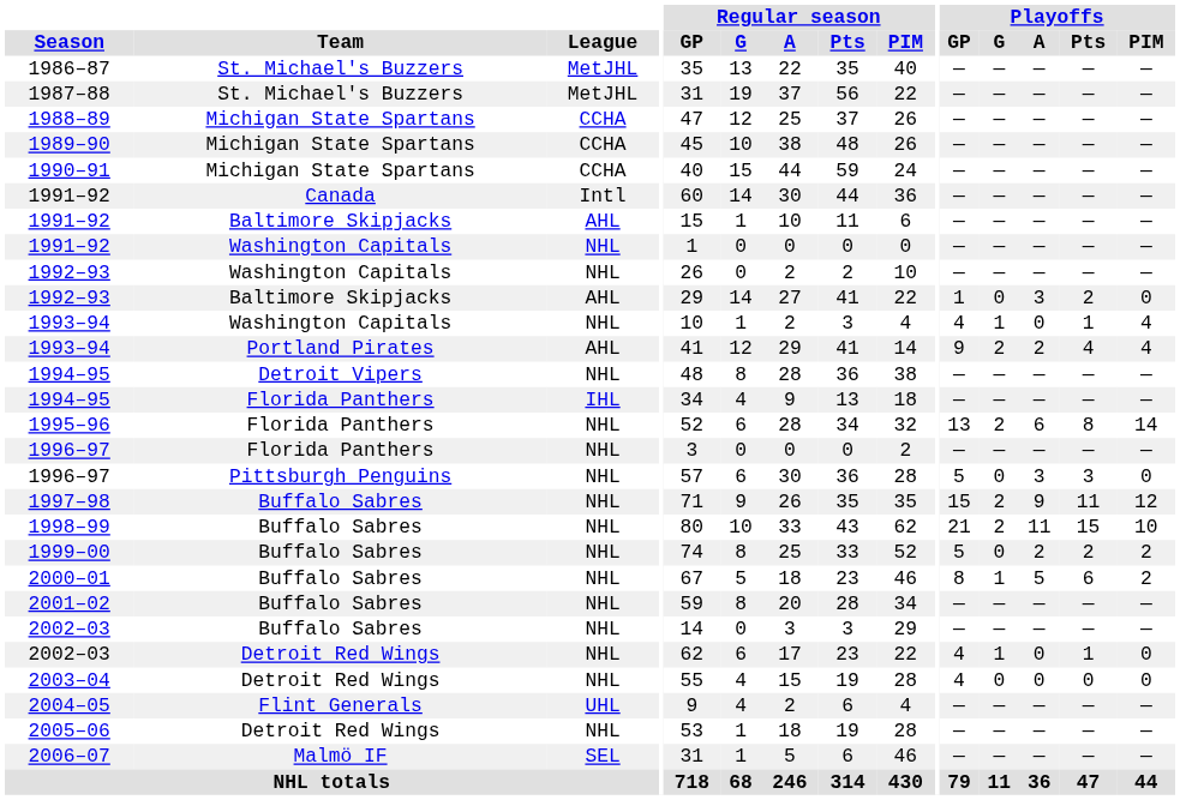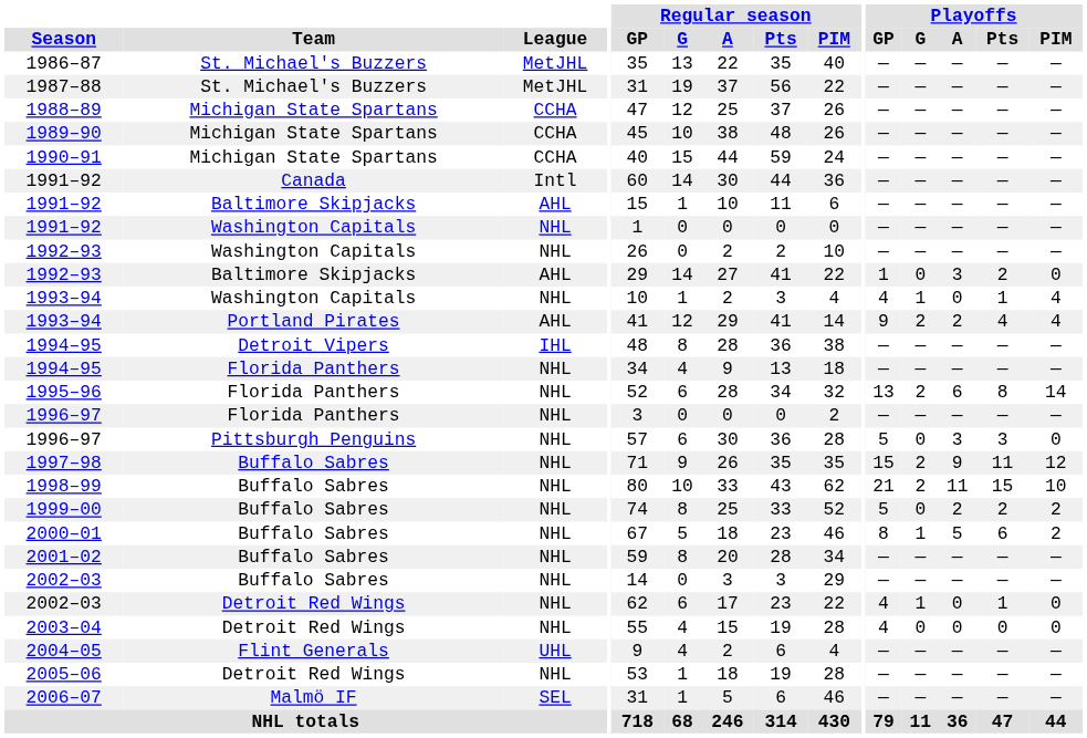 <table border="0" cellpadding="1" cellspacing="0" style="text-align:center; width:60em">
 <tr bgcolor="#e0e0e0">
 <th colspan="3" bgcolor="#ffffff"></th>
 <th rowspan="99" bgcolor="#ffffff"></th>
 <th colspan="5"><a href='#'>Regular season</a></th>
 <th rowspan="99" bgcolor="#ffffff"></th>
 <th colspan="5"><a href='#'>Playoffs</a></th>
 </tr>
 <tr bgcolor="#e0e0e0">
 <th><a href='#'>Season</a></th>
 <th>Team</th>
 <th>League</th>
 <th>GP</th>
 <th><a href='#'>G</a></th>
 <th><a href='#'>A</a></th>
 <th><a href='#'>Pts</a></th>
 <th><a href='#'>PIM</a></th>
 <th>GP</th>
 <th>G</th>
 <th>A</th>
 <th>Pts</th>
 <th>PIM</th>
 </tr>
 <tr>
 <td>1986–87</td>
 <td><a href='#'>St. Michael's Buzzers</a></td>
 <td><a href='#'>MetJHL</a></td>
 <td>35</td>
 <td>13</td>
 <td>22</td>
 <td>35</td>
 <td>40</td>
 <td>—</td>
 <td>—</td>
 <td>—</td>
 <td>—</td>
 <td>—</td>
 </tr>
 <tr bgcolor="#f0f0f0">
 <td>1987–88</td>
 <td>St. Michael's Buzzers</td>
 <td>MetJHL</td>
 <td>31</td>
 <td>19</td>
 <td>37</td>
 <td>56</td>
 <td>22</td>
 <td>—</td>
 <td>—</td>
 <td>—</td>
 <td>—</td>
 <td>—</td>
 </tr>
 <tr>
 <td><a href='#'>1988–89</a></td>
 <td><a href='#'>Michigan State Spartans</a></td>
 <td><a href='#'>CCHA</a></td>
 <td>47</td>
 <td>12</td>
 <td>25</td>
 <td>37</td>
 <td>26</td>
 <td>—</td>
 <td>—</td>
 <td>—</td>
 <td>—</td>
 <td>—</td>
 </tr>
 <tr bgcolor="#f0f0f0">
 <td><a href='#'>1989–90</a></td>
 <td>Michigan State Spartans</td>
 <td>CCHA</td>
 <td>45</td>
 <td>10</td>
 <td>38</td>
 <td>48</td>
 <td>26</td>
 <td>—</td>
 <td>—</td>
 <td>—</td>
 <td>—</td>
 <td>—</td>
 </tr>
 <tr>
 <td><a href='#'>1990–91</a></td>
 <td>Michigan State Spartans</td>
 <td>CCHA</td>
 <td>40</td>
 <td>15</td>
 <td>44</td>
 <td>59</td>
 <td>24</td>
 <td>—</td>
 <td>—</td>
 <td>—</td>
 <td>—</td>
 <td>—</td>
 </tr>
 <tr bgcolor="#f0f0f0">
 <td>1991–92</td>
 <td><a href='#'>Canada</a></td>
 <td>Intl</td>
 <td>60</td>
 <td>14</td>
 <td>30</td>
 <td>44</td>
 <td>36</td>
 <td>—</td>
 <td>—</td>
 <td>—</td>
 <td>—</td>
 <td>—</td>
 </tr>
 <tr>
 <td><a href='#'>1991–92</a></td>
 <td><a href='#'>Baltimore Skipjacks</a></td>
 <td><a href='#'>AHL</a></td>
 <td>15</td>
 <td>1</td>
 <td>10</td>
 <td>11</td>
 <td>6</td>
 <td>—</td>
 <td>—</td>
 <td>—</td>
 <td>—</td>
 <td>—</td>
 </tr>
 <tr bgcolor="#f0f0f0">
 <td><a href='#'>1991–92</a></td>
 <td><a href='#'>Washington Capitals</a></td>
 <td><a href='#'>NHL</a></td>
 <td>1</td>
 <td>0</td>
 <td>0</td>
 <td>0</td>
 <td>0</td>
 <td>—</td>
 <td>—</td>
 <td>—</td>
 <td>—</td>
 <td>—</td>
 </tr>
 <tr>
 <td><a href='#'>1992–93</a></td>
 <td>Washington Capitals</td>
 <td>NHL</td>
 <td>26</td>
 <td>0</td>
 <td>2</td>
 <td>2</td>
 <td>10</td>
 <td>—</td>
 <td>—</td>
 <td>—</td>
 <td>—</td>
 <td>—</td>
 </tr>
 <tr bgcolor="#f0f0f0">
 <td><a href='#'>1992–93</a></td>
 <td>Baltimore Skipjacks</td>
 <td>AHL</td>
 <td>29</td>
 <td>14</td>
 <td>27</td>
 <td>41</td>
 <td>22</td>
 <td>1</td>
 <td>0</td>
 <td>3</td>
 <td>2</td>
 <td>0</td>
 </tr>
 <tr>
 <td><a href='#'>1993–94</a></td>
 <td>Washington Capitals</td>
 <td>NHL</td>
 <td>10</td>
 <td>1</td>
 <td>2</td>
 <td>3</td>
 <td>4</td>
 <td>4</td>
 <td>1</td>
 <td>0</td>
 <td>1</td>
 <td>4</td>
 </tr>
 <tr bgcolor="#f0f0f0">
 <td><a href='#'>1993–94</a></td>
 <td><a href='#'>Portland Pirates</a></td>
 <td>AHL</td>
 <td>41</td>
 <td>12</td>
 <td>29</td>
 <td>41</td>
 <td>14</td>
 <td>9</td>
 <td>2</td>
 <td>2</td>
 <td>4</td>
 <td>4</td>
 </tr>
 <tr>
 <td><a href='#'>1994–95</a></td>
 <td><a href='#'>Detroit Vipers</a></td>
-<td>NHL</td>
+<td><a href='#'>IHL</a></td>
 <td>48</td>
 <td>8</td>
 <td>28</td>
 <td>36</td>
 <td>38</td>
 <td>—</td>
 <td>—</td>
 <td>—</td>
 <td>—</td>
 <td>—</td>
 </tr>
 <tr bgcolor="#f0f0f0">
 <td><a href='#'>1994–95</a></td>
 <td><a href='#'>Florida Panthers</a></td>
-<td><a href='#'>IHL</a></td>
+<td>NHL</td>
 <td>34</td>
 <td>4</td>
 <td>9</td>
 <td>13</td>
 <td>18</td>
 <td>—</td>
 <td>—</td>
 <td>—</td>
 <td>—</td>
 <td>—</td>
 </tr>
 <tr>
 <td><a href='#'>1995–96</a></td>
 <td>Florida Panthers</td>
 <td>NHL</td>
 <td>52</td>
 <td>6</td>
 <td>28</td>
 <td>34</td>
 <td>32</td>
 <td>13</td>
 <td>2</td>
 <td>6</td>
 <td>8</td>
 <td>14</td>
 </tr>
 <tr bgcolor="#f0f0f0">
 <td><a href='#'>1996–97</a></td>
 <td>Florida Panthers</td>
 <td>NHL</td>
 <td>3</td>
 <td>0</td>
 <td>0</td>
 <td>0</td>
 <td>2</td>
 <td>—</td>
 <td>—</td>
 <td>—</td>
 <td>—</td>
 <td>—</td>
 </tr>
 <tr>
 <td>1996–97</td>
 <td><a href='#'>Pittsburgh Penguins</a></td>
 <td>NHL</td>
 <td>57</td>
 <td>6</td>
 <td>30</td>
 <td>36</td>
 <td>28</td>
 <td>5</td>
 <td>0</td>
 <td>3</td>
 <td>3</td>
 <td>0</td>
 </tr>
 <tr bgcolor="#f0f0f0">
 <td><a href='#'>1997–98</a></td>
 <td><a href='#'>Buffalo Sabres</a></td>
 <td>NHL</td>
 <td>71</td>
 <td>9</td>
 <td>26</td>
 <td>35</td>
 <td>35</td>
 <td>15</td>
 <td>2</td>
 <td>9</td>
 <td>11</td>
 <td>12</td>
 </tr>
 <tr>
 <td><a href='#'>1998–99</a></td>
 <td>Buffalo Sabres</td>
 <td>NHL</td>
 <td>80</td>
 <td>10</td>
 <td>33</td>
 <td>43</td>
 <td>62</td>
 <td>21</td>
 <td>2</td>
 <td>11</td>
 <td>15</td>
 <td>10</td>
 </tr>
 <tr bgcolor="#f0f0f0">
 <td><a href='#'>1999–00</a></td>
 <td>Buffalo Sabres</td>
 <td>NHL</td>
 <td>74</td>
 <td>8</td>
 <td>25</td>
 <td>33</td>
 <td>52</td>
 <td>5</td>
 <td>0</td>
 <td>2</td>
 <td>2</td>
 <td>2</td>
 </tr>
 <tr>
 <td><a href='#'>2000–01</a></td>
 <td>Buffalo Sabres</td>
 <td>NHL</td>
 <td>67</td>
 <td>5</td>
 <td>18</td>
 <td>23</td>
 <td>46</td>
 <td>8</td>
 <td>1</td>
 <td>5</td>
 <td>6</td>
 <td>2</td>
 </tr>
 <tr bgcolor="#f0f0f0">
 <td><a href='#'>2001–02</a></td>
 <td>Buffalo Sabres</td>
 <td>NHL</td>
 <td>59</td>
 <td>8</td>
 <td>20</td>
 <td>28</td>
 <td>34</td>
 <td>—</td>
 <td>—</td>
 <td>—</td>
 <td>—</td>
 <td>—</td>
 </tr>
 <tr>
 <td><a href='#'>2002–03</a></td>
 <td>Buffalo Sabres</td>
 <td>NHL</td>
 <td>14</td>
 <td>0</td>
 <td>3</td>
 <td>3</td>
 <td>29</td>
 <td>—</td>
 <td>—</td>
 <td>—</td>
 <td>—</td>
 <td>—</td>
 </tr>
 <tr bgcolor="#f0f0f0">
 <td>2002–03</td>
 <td><a href='#'>Detroit Red Wings</a></td>
 <td>NHL</td>
 <td>62</td>
 <td>6</td>
 <td>17</td>
 <td>23</td>
 <td>22</td>
 <td>4</td>
 <td>1</td>
 <td>0</td>
 <td>1</td>
 <td>0</td>
 </tr>
 <tr>
 <td><a href='#'>2003–04</a></td>
 <td>Detroit Red Wings</td>
 <td>NHL</td>
 <td>55</td>
 <td>4</td>
 <td>15</td>
 <td>19</td>
 <td>28</td>
 <td>4</td>
 <td>0</td>
 <td>0</td>
 <td>0</td>
 <td>0</td>
 </tr>
 <tr bgcolor="#f0f0f0">
 <td><a href='#'>2004–05</a></td>
 <td><a href='#'>Flint Generals</a></td>
 <td><a href='#'>UHL</a></td>
 <td>9</td>
 <td>4</td>
 <td>2</td>
 <td>6</td>
 <td>4</td>
 <td>—</td>
 <td>—</td>
 <td>—</td>
 <td>—</td>
 <td>—</td>
 </tr>
 <tr>
 <td><a href='#'>2005–06</a></td>
 <td>Detroit Red Wings</td>
 <td>NHL</td>
 <td>53</td>
 <td>1</td>
 <td>18</td>
 <td>19</td>
 <td>28</td>
 <td>—</td>
 <td>—</td>
 <td>—</td>
 <td>—</td>
 <td>—</td>
 </tr>
 <tr bgcolor="#f0f0f0">
 <td><a href='#'>2006–07</a></td>
 <td><a href='#'>Malmö IF</a></td>
 <td><a href='#'>SEL</a></td>
 <td>31</td>
 <td>1</td>
 <td>5</td>
 <td>6</td>
 <td>46</td>
 <td>—</td>
 <td>—</td>
 <td>—</td>
 <td>—</td>
 <td>—</td>
 </tr>
 <tr bgcolor="#e0e0e0">
 <th colspan="3">NHL totals</th>
 <th>718</th>
 <th>68</th>
 <th>246</th>
 <th>314</th>
 <th>430</th>
 <th>79</th>
 <th>11</th>
 <th>36</th>
 <th>47</th>
 <th>44</th>
 </tr>
 </table>
